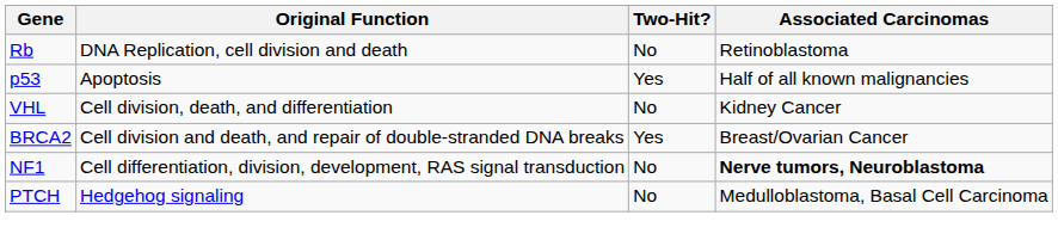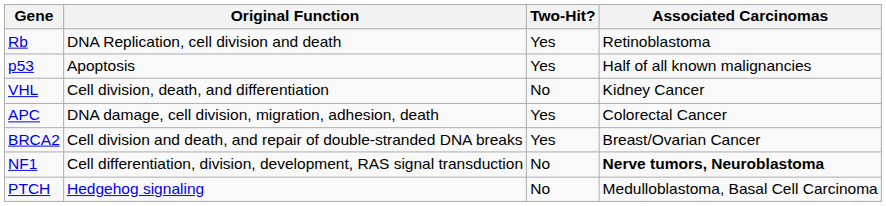 <table class="wikitable">
 <tr>
 <th>Gene</th>
 <th>Original Function</th>
 <th>Two-Hit?</th>
 <th>Associated Carcinomas</th>
 </tr>
 <tr>
 <td><a href='#'>Rb</a></td>
 <td>DNA Replication, cell division and death</td>
-<td>No</td>
+<td>Yes</td>
 <td>Retinoblastoma</td>
 </tr>
 <tr>
 <td><a href='#'>p53</a></td>
 <td>Apoptosis</td>
 <td>Yes</td>
 <td>Half of all known malignancies</td>
 </tr>
 <tr>
 <td><a href='#'>VHL</a></td>
 <td>Cell division, death, and differentiation</td>
 <td>No</td>
 <td>Kidney Cancer</td>
+</tr>
+<tr>
+<td><a href='#'>APC</a></td>
+<td>DNA damage, cell division, migration, adhesion, death</td>
+<td>Yes</td>
+<td>Colorectal Cancer</td>
 </tr>
 <tr>
 <td><a href='#'>BRCA2</a></td>
 <td>Cell division and death, and repair of double-stranded DNA breaks</td>
 <td>Yes</td>
 <td>Breast/Ovarian Cancer</td>
 </tr>
 <tr>
 <td><a href='#'>NF1</a></td>
 <td>Cell differentiation, division, development, RAS signal transduction</td>
 <td>No</td>
 <td><strong>Nerve tumors, Neuroblastoma</strong></td>
 </tr>
 <tr>
 <td><a href='#'>PTCH</a></td>
 <td><a href='#'>Hedgehog signaling</a></td>
 <td>No</td>
 <td>Medulloblastoma, Basal Cell Carcinoma</td>
 </tr>
 </table>
